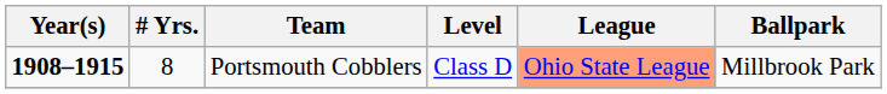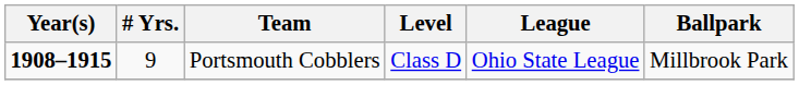 <table class="wikitable" style="text-align:center; font-size: 95%;">
 <tr>
 <th>Year(s)</th>
 <th># Yrs.</th>
 <th>Team</th>
 <th>Level</th>
 <th>League</th>
 <th>Ballpark</th>
 </tr>
 <tr>
 <td><strong>1908–1915</strong></td>
-<td>8</td>
+<td>9</td>
 <td>Portsmouth Cobblers</td>
 <td><a href='#'>Class D</a></td>
-<td style="background: lightsalmon;"><a href='#'>Ohio State League</a></td>
+<td><a href='#'>Ohio State League</a></td>
 <td>Millbrook Park</td>
 </tr>
 <tr>
 </tr>
 </table>
